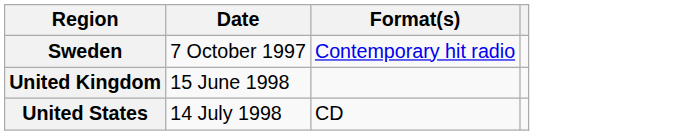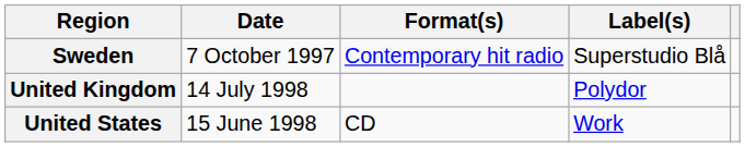 <table class="wikitable plainrowheaders">
 <tr>
 <th scope="col">Region</th>
 <th scope="col">Date</th>
 <th scope="col">Format(s)</th>
+<th scope="col">Label(s)</th>
 <th scope="col"></th>
 </tr>
 <tr>
 <th scope="row">Sweden</th>
 <td>7 October 1997</td>
 <td><a href='#'>Contemporary hit radio</a></td>
+<td>Superstudio Blå</td>
 <td></td>
 </tr>
 <tr>
 <th scope="row">United Kingdom</th>
-<td>15 June 1998</td>
+<td>14 July 1998</td>
 <td></td>
+<td><a href='#'>Polydor</a></td>
 <td></td>
 </tr>
 <tr>
 <th scope="row">United States</th>
-<td>14 July 1998</td>
+<td>15 June 1998</td>
 <td>CD</td>
+<td><a href='#'>Work</a></td>
 <td></td>
 </tr>
 </table>
